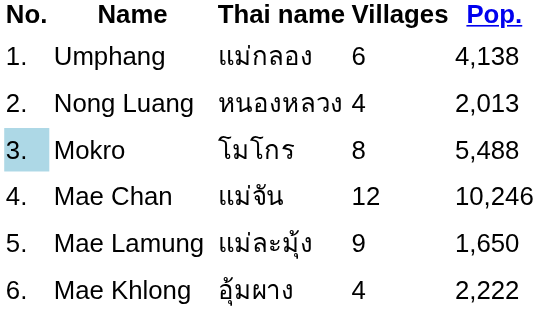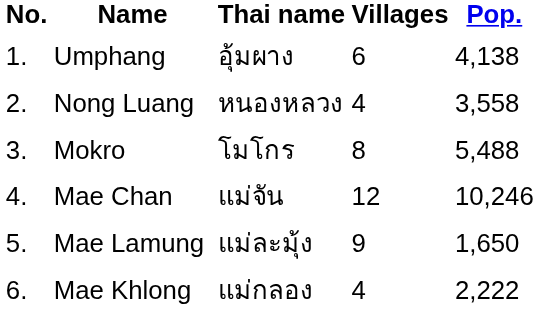 <table>
 <tr>
 <th>No.</th>
 <th>Name</th>
 <th>Thai name</th>
 <th>Villages</th>
 <th><a href='#'>Pop.</a></th>
 <td>    </td>
 </tr>
 <tr>
 <td>1.</td>
 <td>Umphang</td>
-<td>แม่กลอง</td>
+<td>อุ้มผาง</td>
 <td>6</td>
 <td>4,138</td>
 <td></td>
 </tr>
 <tr>
 <td>2.</td>
 <td>Nong Luang</td>
 <td>หนองหลวง</td>
 <td>4</td>
-<td>2,013</td>
+<td>3,558</td>
 <td></td>
 </tr>
 <tr>
-<td style="background: lightblue;">3.</td>
+<td>3.</td>
 <td>Mokro</td>
 <td>โมโกร</td>
 <td>8</td>
 <td>5,488</td>
 <td></td>
 </tr>
 <tr>
 <td>4.</td>
 <td>Mae Chan</td>
 <td>แม่จัน</td>
 <td>12</td>
 <td>10,246</td>
 <td></td>
 </tr>
 <tr>
 <td>5.</td>
 <td>Mae Lamung </td>
 <td>แม่ละมุ้ง</td>
 <td>9</td>
 <td>1,650</td>
 <td></td>
 </tr>
 <tr>
 <td>6.</td>
 <td>Mae Khlong</td>
-<td>อุ้มผาง</td>
+<td>แม่กลอง</td>
 <td>4</td>
 <td>2,222</td>
 <td></td>
 </tr>
 </table>
